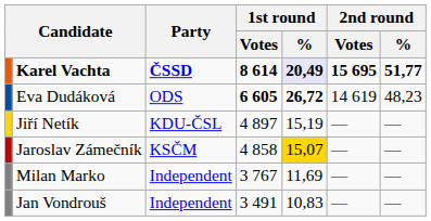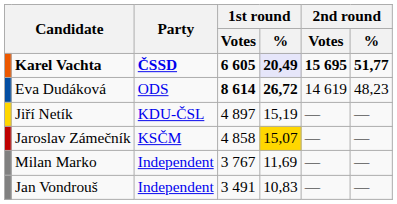 <table class="wikitable sortable">
 <tr>
 <th colspan="2" rowspan="2">Candidate</th>
 <th rowspan="2">Party</th>
 <th colspan="2">1st round</th>
 <th colspan="2">2nd round</th>
 </tr>
 <tr>
 <th>Votes</th>
 <th>%</th>
 <th>Votes</th>
 <th>%</th>
 </tr>
 <tr>
 <td style="background-color:#EC5800;"></td>
 <td><strong>Karel Vachta</strong></td>
 <td><a href='#'><strong>ČSSD</strong></a></td>
-<td><strong>8 614</strong></td>
+<td><strong>6 605</strong></td>
 <td style="background: lavender;"><strong>20,49</strong></td>
 <td><strong>15 695</strong></td>
 <td><strong>51,77</strong></td>
 </tr>
 <tr>
 <td style="background-color:#034EA2;"></td>
 <td>Eva Dudáková</td>
 <td><a href='#'>ODS</a></td>
-<td><strong>6 605</strong></td>
+<td><strong>8 614</strong></td>
 <td><strong>26,72</strong></td>
 <td>14 619</td>
 <td>48,23</td>
 </tr>
 <tr>
 <td style="background-color:#FFD700;"></td>
 <td>Jiří Netík</td>
 <td><a href='#'>KDU-ČSL</a></td>
 <td>4 897</td>
 <td>15,19</td>
 <td>—</td>
 <td>—</td>
 </tr>
 <tr>
 <td style="background-color:#bf0202;"></td>
 <td>Jaroslav Zámečník</td>
 <td><a href='#'>KSČM</a></td>
 <td>4 858</td>
 <td style="background: gold;">15,07</td>
 <td>—</td>
 <td>—</td>
 </tr>
 <tr>
 <td style="background-color:gray;"></td>
 <td>Milan Marko</td>
 <td><a href='#'>Independent</a></td>
 <td>3 767</td>
 <td>11,69</td>
 <td>—</td>
 <td>—</td>
 </tr>
 <tr>
 <td style="background-color:gray;"></td>
 <td>Jan Vondrouš</td>
 <td><a href='#'>Independent</a></td>
 <td>3 491</td>
 <td>10,83</td>
 <td>—</td>
 <td>—</td>
 </tr>
 </table>
